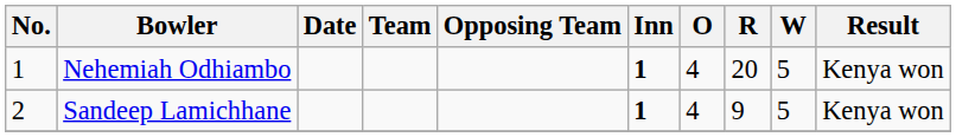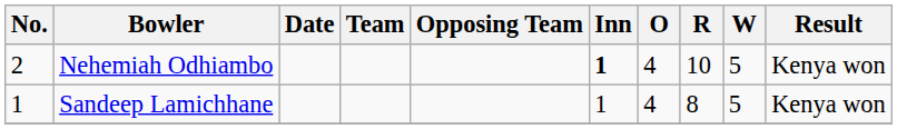 <table class="wikitable sortable">
 <tr>
 <th>No.</th>
 <th>Bowler</th>
 <th>Date</th>
 <th>Team</th>
 <th>Opposing Team</th>
 <th scope="col" style="width:20px;">Inn</th>
 <th scope="col" style="width:20px;">O</th>
 <th scope="col" style="width:20px;">R</th>
 <th scope="col" style="width:20px;">W</th>
 <th>Result</th>
 </tr>
 <tr>
-<td>1</td>
+<td>2</td>
 <td><a href='#'>Nehemiah Odhiambo</a></td>
 <td></td>
 <td></td>
 <td></td>
 <td><strong>1</strong></td>
 <td>4</td>
-<td>20</td>
+<td>10</td>
 <td>5</td>
 <td>Kenya won</td>
 </tr>
 <tr>
-<td>2</td>
+<td>1</td>
 <td><a href='#'>Sandeep Lamichhane</a></td>
 <td></td>
 <td></td>
 <td></td>
-<td><strong>1</strong></td>
+<td>1</td>
 <td>4</td>
-<td>9</td>
+<td>8</td>
 <td>5</td>
 <td>Kenya won</td>
 </tr>
 <tr>
 </tr>
 </table>
